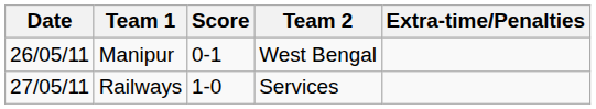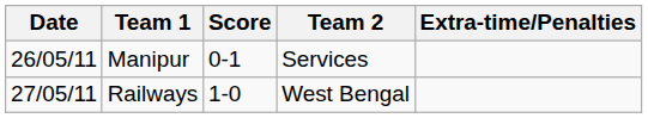 <table class="wikitable">
 <tr>
 <th>Date</th>
 <th>Team 1</th>
 <th>Score</th>
 <th>Team 2</th>
 <th>Extra-time/Penalties</th>
 </tr>
 <tr>
 <td>26/05/11</td>
 <td>Manipur</td>
 <td>0-1</td>
-<td>West Bengal</td>
+<td>Services</td>
 <td></td>
 </tr>
 <tr>
 <td>27/05/11</td>
 <td>Railways</td>
 <td>1-0</td>
-<td>Services</td>
+<td>West Bengal</td>
 <td></td>
 </tr>
 </table>
